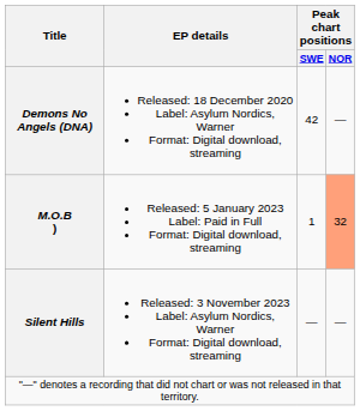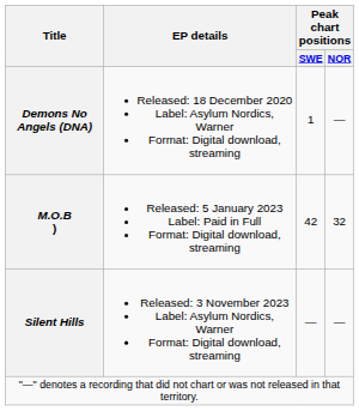 <table class="wikitable plainrowheaders" style="text-align:center;">
 <tr>
 <th scope="col" rowspan="2" style="width:8em;">Title</th>
 <th scope="col" rowspan="2" style="width:16em;">EP details</th>
 <th scope="col" colspan="2">Peak chart positions</th>
 </tr>
 <tr>
 <th scope="col" style="width:2.2em;font-size:90%;"><a href='#'>SWE</a><br></th>
 <th scope="col" style="width:2.2em;font-size:90%;"><a href='#'>NOR</a><br></th>
 </tr>
 <tr>
 <th scope="row"><em>Demons No Angels (DNA)</em></th>
 <td><br><ul><li>Released: 18 December 2020</li><li>Label: Asylum Nordics, Warner</li><li>Format: Digital download, streaming</li></ul></td>
-<td>42</td>
+<td>1</td>
 <td>—</td>
 </tr>
 <tr>
 <th scope="row"><em>M.O.B</em><br>)</th>
 <td><br><ul><li>Released: 5 January 2023</li><li>Label: Paid in Full</li><li>Format: Digital download, streaming</li></ul></td>
-<td>1</td>
-<td style="background: lightsalmon;">32</td>
+<td>42</td>
+<td>32</td>
 </tr>
 <tr>
 <th scope="row"><em>Silent Hills</em></th>
 <td><br><ul><li>Released: 3 November 2023</li><li>Label: Asylum Nordics, Warner</li><li>Format: Digital download, streaming</li></ul></td>
 <td>—</td>
 <td>—</td>
 </tr>
 <tr>
 <td colspan="14" style="font-size:90%">"—" denotes a recording that did not chart or was not released in that territory.</td>
 </tr>
 </table>
